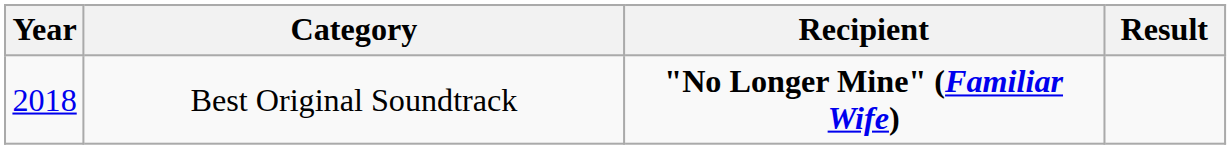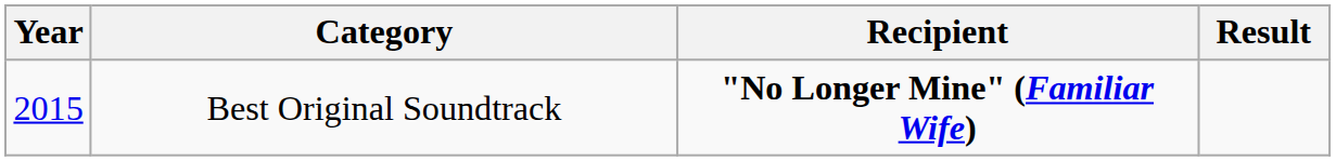 <table class="wikitable" style="text-align:center">
 <tr>
 <th width="5%">Year</th>
 <th width="45%">Category</th>
 <th width="40%">Recipient</th>
 <th width="10%">Result</th>
 </tr>
 <tr>
-<td><a href='#'>2018</a></td>
+<td><a href='#'>2015</a></td>
 <td>Best Original Soundtrack</td>
 <td><strong>"No Longer Mine" (<em><a href='#'>Familiar Wife</a></em>)</strong></td>
 <td></td>
 </tr>
 </table>
